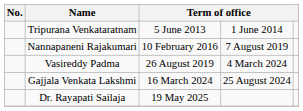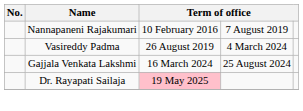 <table class="wikitable" style="text-align:center">
 <tr>
 <th>No.</th>
 <th>Name</th>
 <th colspan="3">Term of office</th>
-</tr>
-<tr>
-<td></td>
-<td>Tripurana Venkataratnam</td>
-<td>5 June 2013</td>
-<td>1 June 2014</td>
-<td></td>
 </tr>
 <tr>
 <td></td>
 <td>Nannapaneni Rajakumari</td>
 <td>10 February 2016</td>
 <td>7 August 2019</td>
 <td></td>
 </tr>
 <tr>
 <td></td>
 <td>Vasireddy Padma</td>
 <td>26 August 2019</td>
 <td>4 March 2024</td>
 <td></td>
 </tr>
 <tr>
 <td></td>
 <td>Gajjala Venkata Lakshmi</td>
 <td>16 March 2024</td>
 <td>25 August 2024</td>
 <td></td>
 </tr>
 <tr>
 <td></td>
 <td>Dr. Rayapati Sailaja</td>
-<td>19 May 2025</td>
+<td style="background: pink;">19 May 2025</td>
 <td></td>
 <td></td>
 </tr>
 <tr>
 </tr>
 </table>
